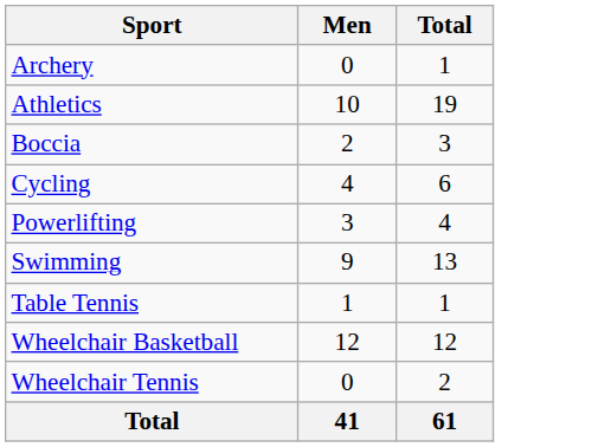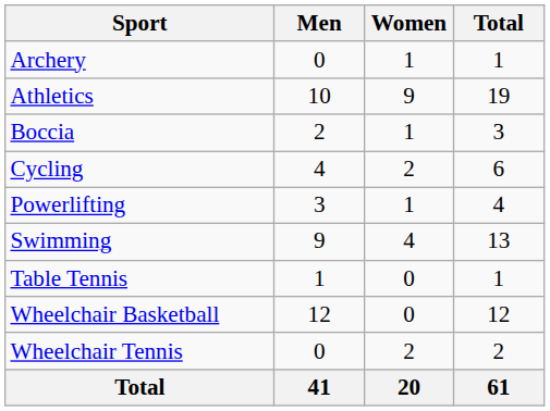 <table class="wikitable sortable" style="text-align:center;">
 <tr>
 <th width=180>Sport</th>
 <th width=55>Men</th>
+<th width=55>Women</th>
 <th width=55>Total</th>
 </tr>
 <tr>
 <td align=left><a href='#'>Archery</a></td>
 <td>0</td>
 <td>1</td>
+<td>1</td>
 </tr>
 <tr>
 <td align=left><a href='#'>Athletics</a></td>
 <td>10</td>
+<td>9</td>
 <td>19</td>
 </tr>
 <tr>
 <td align=left><a href='#'>Boccia</a></td>
 <td>2</td>
+<td>1</td>
 <td>3</td>
 </tr>
 <tr>
 <td align=left><a href='#'>Cycling</a></td>
 <td>4</td>
+<td>2</td>
 <td>6</td>
 </tr>
 <tr>
 <td align=left><a href='#'>Powerlifting</a></td>
 <td>3</td>
+<td>1</td>
 <td>4</td>
 </tr>
 <tr>
 <td align=left><a href='#'>Swimming</a></td>
 <td>9</td>
+<td>4</td>
 <td>13</td>
 </tr>
 <tr>
 <td align=left><a href='#'>Table Tennis</a></td>
 <td>1</td>
+<td>0</td>
 <td>1</td>
 </tr>
 <tr>
 <td align=left><a href='#'>Wheelchair Basketball</a></td>
 <td>12</td>
+<td>0</td>
 <td>12</td>
 </tr>
 <tr>
 <td align=left><a href='#'>Wheelchair Tennis</a></td>
 <td>0</td>
 <td>2</td>
+<td>2</td>
 </tr>
 <tr class="sortbottom">
 <th>Total</th>
 <th>41</th>
+<th>20</th>
 <th>61</th>
 </tr>
 </table>
